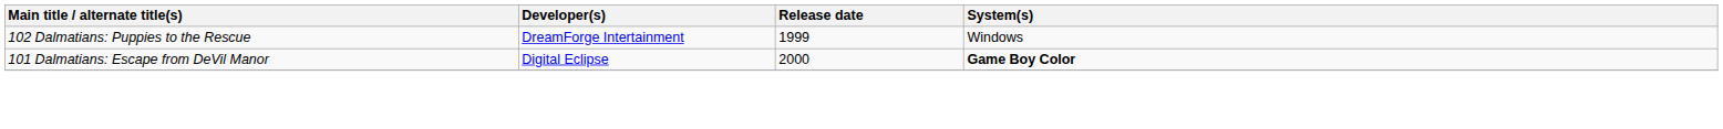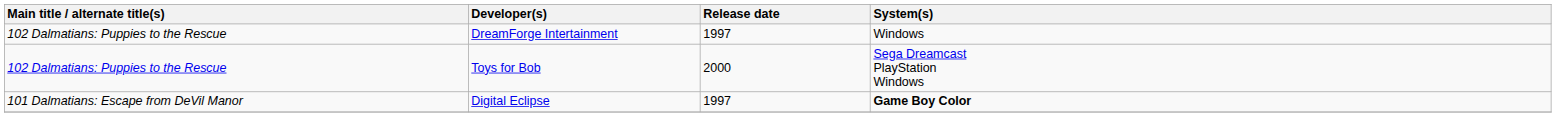 <table class="wikitable sortable" style="width: 100%;">
 <tr>
 <th style="width:30%; text-align:left;">Main title / alternate title(s)</th>
 <th style="width:15%; text-align:left;">Developer(s)</th>
 <th style="width:11%; text-align:left;">Release date</th>
 <th style="width:44%; text-align:left;">System(s)</th>
 </tr>
 <tr>
 <td><em>102 Dalmatians: Puppies to the Rescue</em></td>
 <td><a href='#'>DreamForge Intertainment</a></td>
-<td>1999</td>
+<td>1997</td>
 <td>Windows</td>
+</tr>
+<tr>
+<td><em><a href='#'>102 Dalmatians: Puppies to the Rescue</a></em></td>
+<td><a href='#'>Toys for Bob</a></td>
+<td>2000</td>
+<td><a href='#'>Sega Dreamcast</a><br>PlayStation<br>Windows</td>
 </tr>
 <tr>
 <td><em>101 Dalmatians: Escape from DeVil Manor</em></td>
 <td><a href='#'>Digital Eclipse</a></td>
-<td>2000</td>
+<td>1997</td>
 <td><strong>Game Boy Color</strong></td>
 </tr>
 <tr>
 </tr>
 </table>
